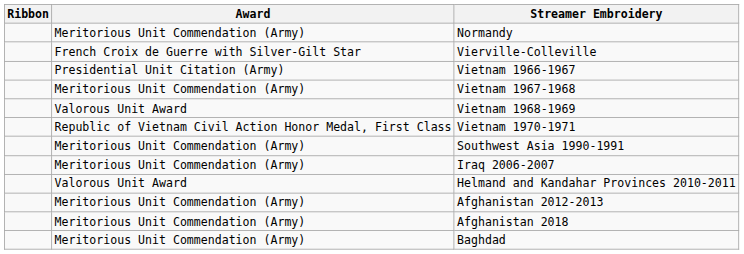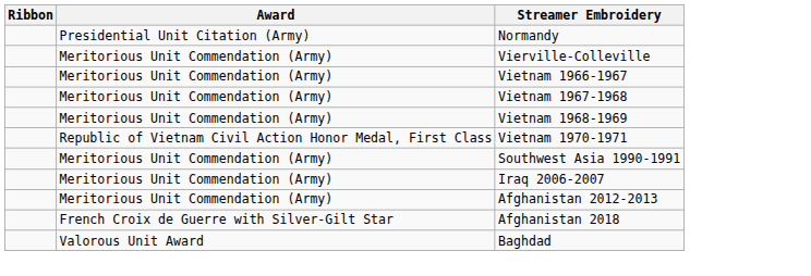 <table class="wikitable">
 <tr>
 <th>Ribbon</th>
 <th>Award</th>
 <th>Streamer Embroidery</th>
 </tr>
 <tr>
 <td></td>
-<td>Meritorious Unit Commendation (Army)</td>
+<td>Presidential Unit Citation (Army)</td>
 <td>Normandy</td>
 </tr>
 <tr>
 <td></td>
-<td>French Croix de Guerre with Silver-Gilt Star</td>
+<td>Meritorious Unit Commendation (Army)</td>
 <td>Vierville-Colleville</td>
 </tr>
 <tr>
 <td></td>
-<td>Presidential Unit Citation (Army)</td>
+<td>Meritorious Unit Commendation (Army)</td>
 <td>Vietnam 1966-1967</td>
 </tr>
 <tr>
 <td></td>
 <td>Meritorious Unit Commendation (Army)</td>
 <td>Vietnam 1967-1968</td>
 </tr>
 <tr>
 <td></td>
-<td>Valorous Unit Award</td>
+<td>Meritorious Unit Commendation (Army)</td>
 <td>Vietnam 1968-1969</td>
 </tr>
 <tr>
 <td></td>
 <td>Republic of Vietnam Civil Action Honor Medal, First Class</td>
 <td>Vietnam 1970-1971</td>
 </tr>
 <tr>
 <td></td>
 <td>Meritorious Unit Commendation (Army)</td>
 <td>Southwest Asia 1990-1991</td>
 </tr>
 <tr>
 <td></td>
 <td>Meritorious Unit Commendation (Army)</td>
 <td>Iraq 2006-2007</td>
 </tr>
 <tr>
 <td></td>
-<td>Valorous Unit Award</td>
-<td>Helmand and Kandahar Provinces 2010-2011</td>
-</tr>
-<tr>
-<td></td>
 <td>Meritorious Unit Commendation (Army)</td>
 <td>Afghanistan 2012-2013</td>
 </tr>
 <tr>
 <td></td>
-<td>Meritorious Unit Commendation (Army)</td>
+<td>French Croix de Guerre with Silver-Gilt Star</td>
 <td>Afghanistan 2018</td>
 </tr>
 <tr>
 <td></td>
-<td>Meritorious Unit Commendation (Army)</td>
+<td>Valorous Unit Award</td>
 <td>Baghdad</td>
 </tr>
 </table>
